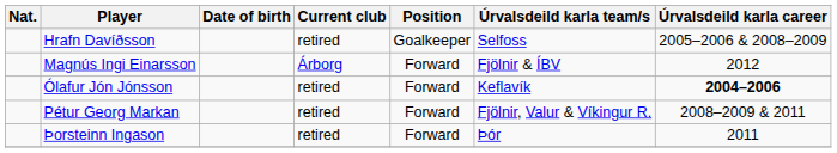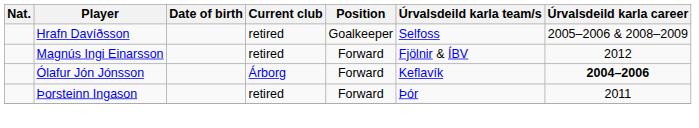 <table class="wikitable">
 <tr>
 <th>Nat.</th>
 <th>Player</th>
 <th>Date of birth</th>
 <th>Current club</th>
 <th>Position</th>
 <th>Úrvalsdeild karla team/s</th>
 <th>Úrvalsdeild karla career</th>
 </tr>
 <tr>
 <td align=center></td>
 <td><a href='#'>Hrafn Davíðsson</a></td>
 <td></td>
 <td>retired</td>
 <td align=center>Goalkeeper</td>
 <td><a href='#'>Selfoss</a></td>
 <td align=center>2005–2006 & 2008–2009</td>
 </tr>
 <tr>
 <td align=center></td>
 <td><a href='#'>Magnús Ingi Einarsson</a></td>
 <td></td>
-<td><a href='#'>Árborg</a></td>
+<td>retired</td>
 <td align=center>Forward</td>
 <td><a href='#'>Fjölnir</a> & <a href='#'>ÍBV</a></td>
 <td align=center>2012</td>
 </tr>
 <tr>
 <td align=center></td>
 <td><a href='#'>Ólafur Jón Jónsson</a></td>
 <td></td>
-<td>retired</td>
+<td><a href='#'>Árborg</a></td>
 <td align=center>Forward</td>
 <td><a href='#'>Keflavík</a></td>
 <td align=center><strong>2004–2006</strong></td>
-</tr>
-<tr>
-<td align=center></td>
-<td><a href='#'>Pétur Georg Markan</a></td>
-<td></td>
-<td>retired</td>
-<td align=center>Forward</td>
-<td><a href='#'>Fjölnir</a>, <a href='#'>Valur</a> & <a href='#'>Víkingur R.</a></td>
-<td align=center>2008–2009 & 2011</td>
 </tr>
 <tr>
 <td align=center></td>
 <td><a href='#'>Þorsteinn Ingason</a></td>
 <td></td>
 <td>retired</td>
 <td align=center>Forward</td>
 <td><a href='#'>Þór</a></td>
 <td align=center>2011</td>
 </tr>
 <tr>
 </tr>
 </table>
